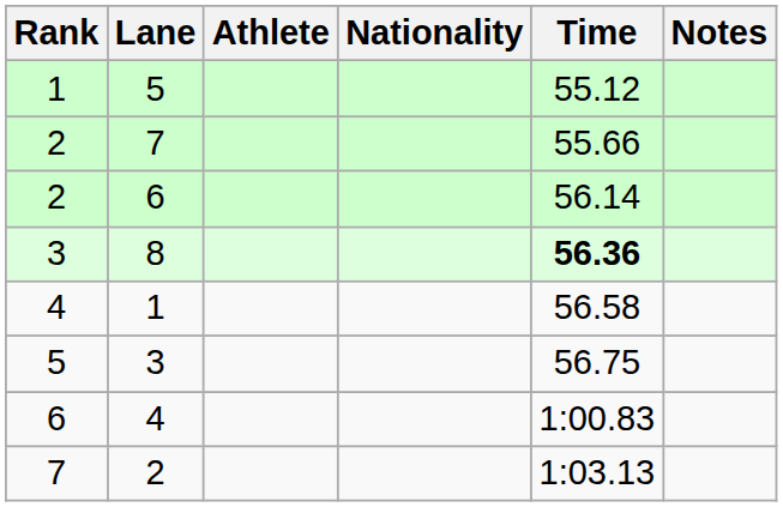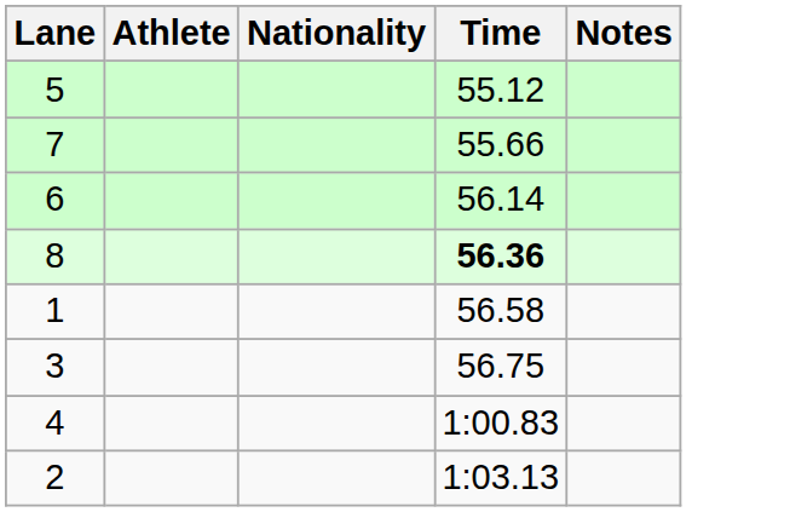 <table class="wikitable sortable" style="text-align:center">
 <tr>
-<th>Rank</th>
 <th>Lane</th>
 <th>Athlete</th>
 <th>Nationality</th>
 <th>Time</th>
 <th class=unsortable>Notes</th>
 </tr>
 <tr bgcolor=ccffcc>
-<td>1</td>
 <td>5</td>
 <td align=left></td>
 <td align=left></td>
 <td>55.12</td>
 <td></td>
 </tr>
 <tr bgcolor=ccffcc>
-<td>2</td>
 <td>7</td>
 <td align=left></td>
 <td align=left></td>
 <td>55.66</td>
 <td></td>
 </tr>
 <tr bgcolor=ccffcc>
-<td>2</td>
 <td>6</td>
 <td align=left></td>
 <td align=left></td>
 <td>56.14</td>
 <td></td>
 </tr>
 <tr bgcolor=ddffdd>
-<td>3</td>
 <td>8</td>
 <td align=left></td>
 <td align=left></td>
 <td><strong>56.36</strong></td>
 <td></td>
 </tr>
 <tr>
-<td>4</td>
 <td>1</td>
 <td align=left></td>
 <td align=left></td>
 <td>56.58</td>
 <td></td>
 </tr>
 <tr>
-<td>5</td>
 <td>3</td>
 <td align=left></td>
 <td align=left></td>
 <td>56.75</td>
 <td></td>
 </tr>
 <tr>
-<td>6</td>
 <td>4</td>
 <td align=left></td>
 <td align=left></td>
 <td>1:00.83</td>
 <td></td>
 </tr>
 <tr>
-<td>7</td>
 <td>2</td>
 <td align=left></td>
 <td align=left></td>
 <td>1:03.13</td>
 <td></td>
 </tr>
 </table>
